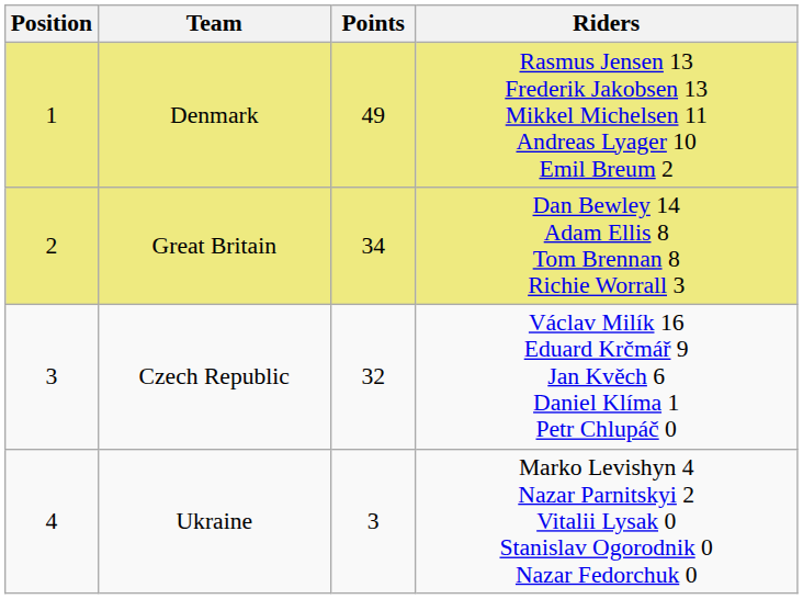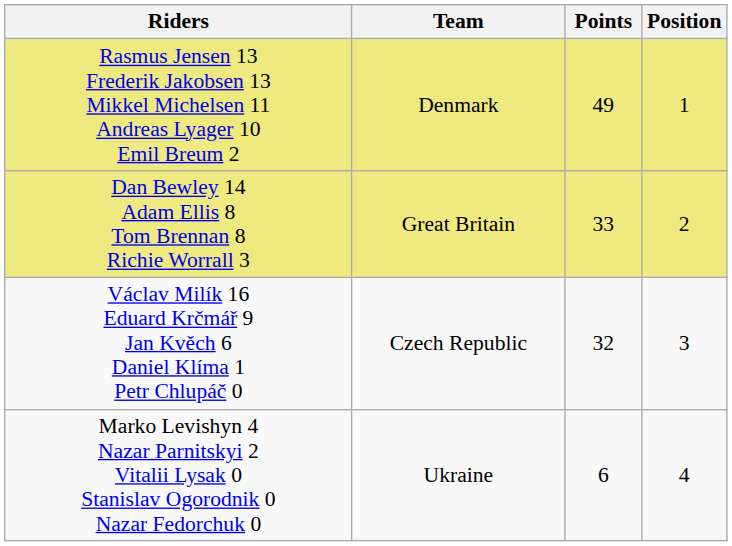 <table class="wikitable" style="text-align:center">
 <tr align=center>
-<th width=50>Position</th>
+<th width=250>Riders</th>
 <th width=150>Team</th>
 <th width=50>Points</th>
-<th width=250>Riders</th>
+<th width=50>Position</th>
 </tr>
 <tr style="background:#EEEA80;">
-<td>1</td>
+<td><a href='#'>Rasmus Jensen</a> 13<br><a href='#'>Frederik Jakobsen</a> 13<br><a href='#'>Mikkel Michelsen</a> 11<br><a href='#'>Andreas Lyager</a> 10<br><a href='#'>Emil Breum</a> 2</td>
 <td> Denmark</td>
 <td>49</td>
-<td><a href='#'>Rasmus Jensen</a> 13<br><a href='#'>Frederik Jakobsen</a> 13<br><a href='#'>Mikkel Michelsen</a> 11<br><a href='#'>Andreas Lyager</a> 10<br><a href='#'>Emil Breum</a> 2</td>
+<td>1</td>
 </tr>
 <tr style="background:#EEEA80;">
+<td><a href='#'>Dan Bewley</a> 14<br><a href='#'>Adam Ellis</a> 8<br><a href='#'>Tom Brennan</a> 8<br><a href='#'>Richie Worrall</a> 3</td>
+<td> Great Britain</td>
+<td>33</td>
 <td>2</td>
-<td> Great Britain</td>
-<td>34</td>
-<td><a href='#'>Dan Bewley</a> 14<br><a href='#'>Adam Ellis</a> 8<br><a href='#'>Tom Brennan</a> 8<br><a href='#'>Richie Worrall</a> 3</td>
 </tr>
 <tr>
-<td>3</td>
+<td><a href='#'>Václav Milík</a> 16<br><a href='#'>Eduard Krčmář</a> 9<br><a href='#'>Jan Kvěch</a> 6<br><a href='#'>Daniel Klíma</a> 1<br><a href='#'>Petr Chlupáč</a> 0</td>
 <td> Czech Republic</td>
 <td>32</td>
-<td><a href='#'>Václav Milík</a> 16<br><a href='#'>Eduard Krčmář</a> 9<br><a href='#'>Jan Kvěch</a> 6<br><a href='#'>Daniel Klíma</a> 1<br><a href='#'>Petr Chlupáč</a> 0</td>
+<td>3</td>
 </tr>
 <tr>
+<td>Marko Levishyn 4<br><a href='#'>Nazar Parnitskyi</a> 2<br><a href='#'>Vitalii Lysak</a> 0<br><a href='#'>Stanislav Ogorodnik</a> 0<br><a href='#'>Nazar Fedorchuk</a> 0</td>
+<td> Ukraine</td>
+<td>6</td>
 <td>4</td>
-<td> Ukraine</td>
-<td>3</td>
-<td>Marko Levishyn 4<br><a href='#'>Nazar Parnitskyi</a> 2<br><a href='#'>Vitalii Lysak</a> 0<br><a href='#'>Stanislav Ogorodnik</a> 0<br><a href='#'>Nazar Fedorchuk</a> 0</td>
 </tr>
 </table>
